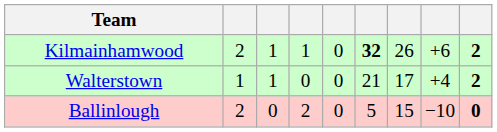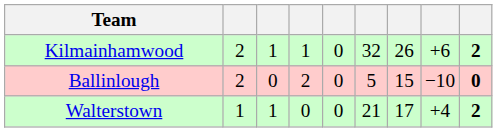 <table class="wikitable" style="text-align:center">
 <tr>
 <th width="175">Team</th>
 <th width="20"></th>
 <th width="20"></th>
 <th width="20"></th>
 <th width="20"></th>
 <th width="20"></th>
 <th width="20"></th>
 <th width="20"></th>
 <th width="20"></th>
 </tr>
 <tr bgcolor="ccffcc">
 <td><a href='#'>Kilmainhamwood</a></td>
 <td>2</td>
 <td>1</td>
 <td>1</td>
 <td>0</td>
-<td><strong>32</strong></td>
+<td>32</td>
 <td>26</td>
 <td>+6</td>
-<td><strong>2</strong></td>
-</tr>
-<tr bgcolor="ccffcc">
-<td><a href='#'>Walterstown</a></td>
-<td>1</td>
-<td>1</td>
-<td>0</td>
-<td>0</td>
-<td>21</td>
-<td>17</td>
-<td>+4</td>
 <td><strong>2</strong></td>
 </tr>
 <tr bgcolor="ffcccc">
 <td><a href='#'>Ballinlough</a></td>
 <td>2</td>
 <td>0</td>
 <td>2</td>
 <td>0</td>
 <td>5</td>
 <td>15</td>
 <td>−10</td>
 <td><strong>0</strong></td>
 </tr>
+<tr bgcolor="ccffcc">
+<td><a href='#'>Walterstown</a></td>
+<td>1</td>
+<td>1</td>
+<td>0</td>
+<td>0</td>
+<td>21</td>
+<td>17</td>
+<td>+4</td>
+<td><strong>2</strong></td>
+</tr>
 </table>
